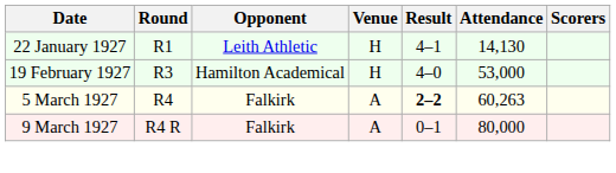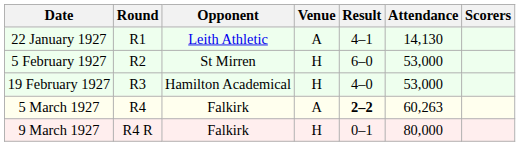 <table class="wikitable sortable" style="font-size:100%; text-align:center">
 <tr>
 <th>Date</th>
 <th>Round</th>
 <th>Opponent</th>
 <th>Venue</th>
 <th>Result</th>
 <th>Attendance</th>
 <th>Scorers</th>
 </tr>
 <tr bgcolor = "#EEFFEE">
 <td>22 January 1927</td>
 <td>R1</td>
 <td><a href='#'>Leith Athletic</a></td>
-<td>H</td>
+<td>A</td>
 <td>4–1</td>
 <td>14,130</td>
+<td></td>
+</tr>
+<tr bgcolor = "#EEFFEE">
+<td>5 February 1927</td>
+<td>R2</td>
+<td>St Mirren</td>
+<td>H</td>
+<td>6–0</td>
+<td>53,000</td>
 <td></td>
 </tr>
 <tr bgcolor = "#EEFFEE">
 <td>19 February 1927</td>
 <td>R3</td>
 <td>Hamilton Academical</td>
 <td>H</td>
 <td>4–0</td>
 <td>53,000</td>
 <td></td>
 </tr>
 <tr bgcolor = "#FFFFEE">
 <td>5 March 1927</td>
 <td>R4</td>
 <td>Falkirk</td>
 <td>A</td>
 <td><strong>2–2</strong></td>
 <td>60,263</td>
 <td></td>
 </tr>
 <tr bgcolor = "#FFEEEE">
 <td>9 March 1927</td>
 <td>R4 R</td>
 <td>Falkirk</td>
-<td>A</td>
+<td>H</td>
 <td>0–1</td>
 <td>80,000</td>
 <td></td>
 </tr>
 </table>
